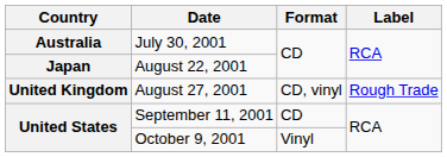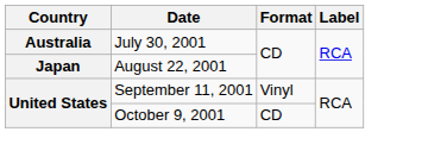 <table class="wikitable plainrowheaders">
 <tr>
 <th scope="col">Country</th>
 <th scope="col">Date</th>
 <th scope="col">Format</th>
 <th scope="col">Label</th>
 </tr>
 <tr>
 <th scope="row">Australia</th>
 <td>July 30, 2001</td>
 <td rowspan="2">CD</td>
 <td rowspan="2"><a href='#'>RCA</a></td>
 </tr>
 <tr>
 <th scope="row">Japan</th>
 <td>August 22, 2001</td>
 </tr>
 <tr>
-<th scope="row">United Kingdom</th>
-<td>August 27, 2001</td>
-<td>CD, vinyl</td>
-<td><a href='#'>Rough Trade</a></td>
-</tr>
-<tr>
 <th scope="row" rowspan="2">United States</th>
 <td>September 11, 2001</td>
-<td>CD</td>
+<td>Vinyl</td>
 <td rowspan="2">RCA</td>
 </tr>
 <tr>
 <td>October 9, 2001</td>
-<td>Vinyl</td>
+<td>CD</td>
 </tr>
 </table>
